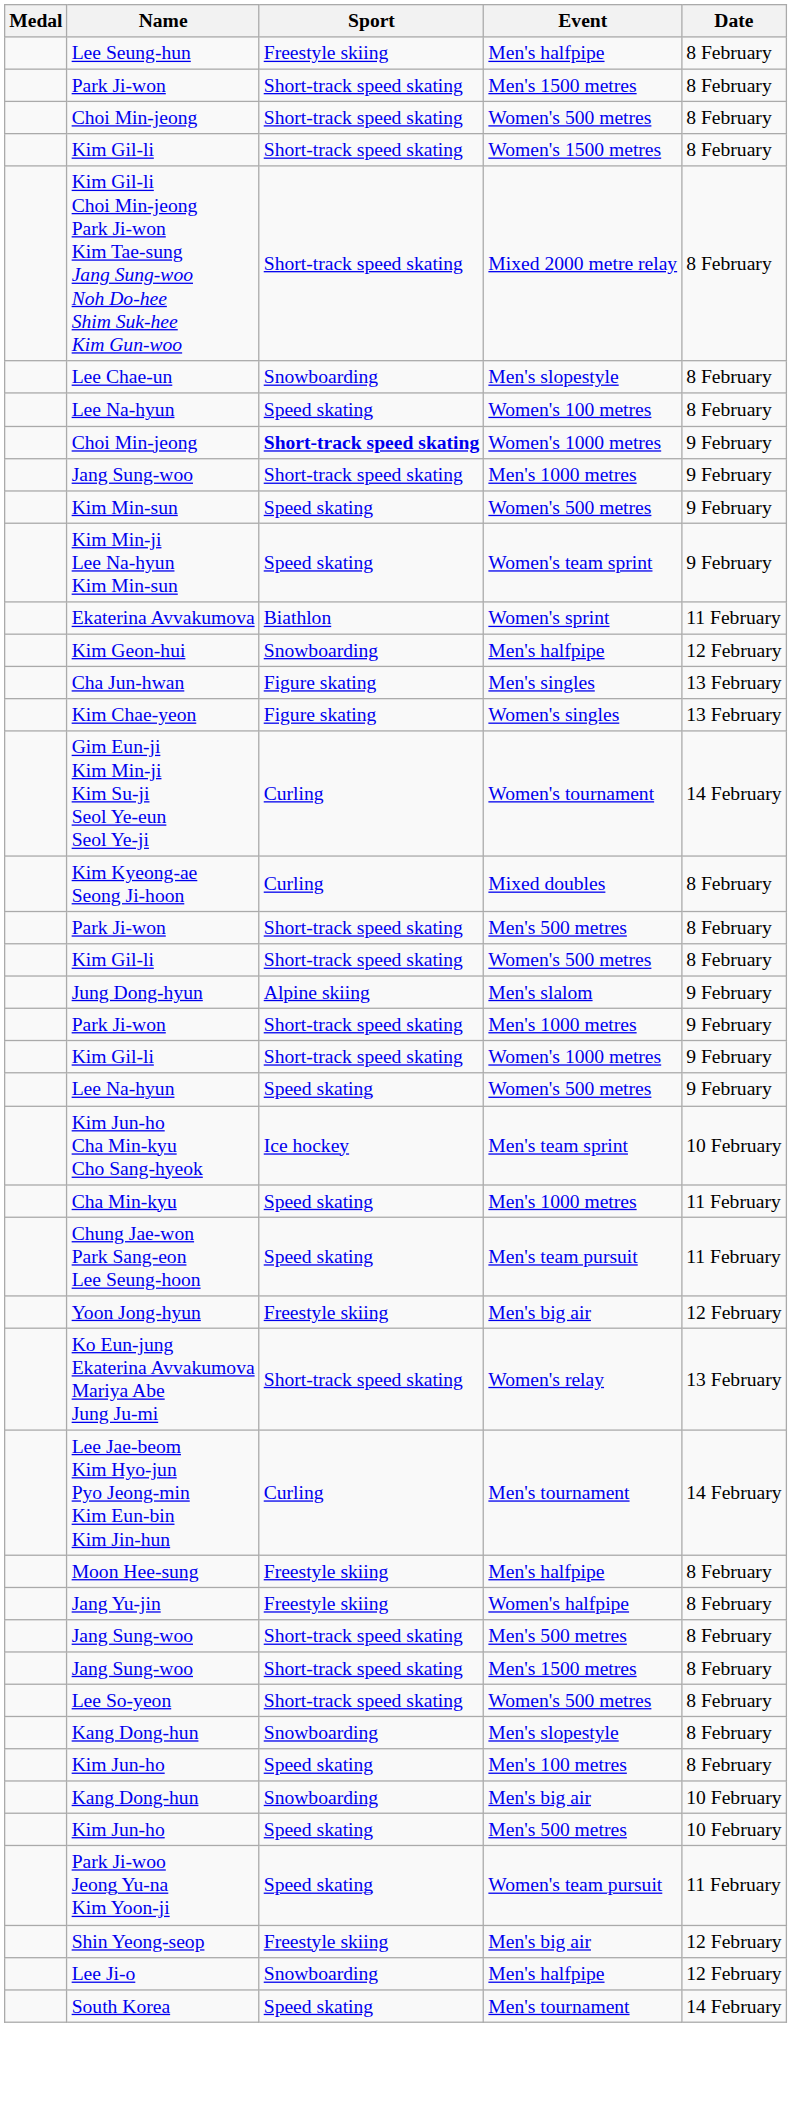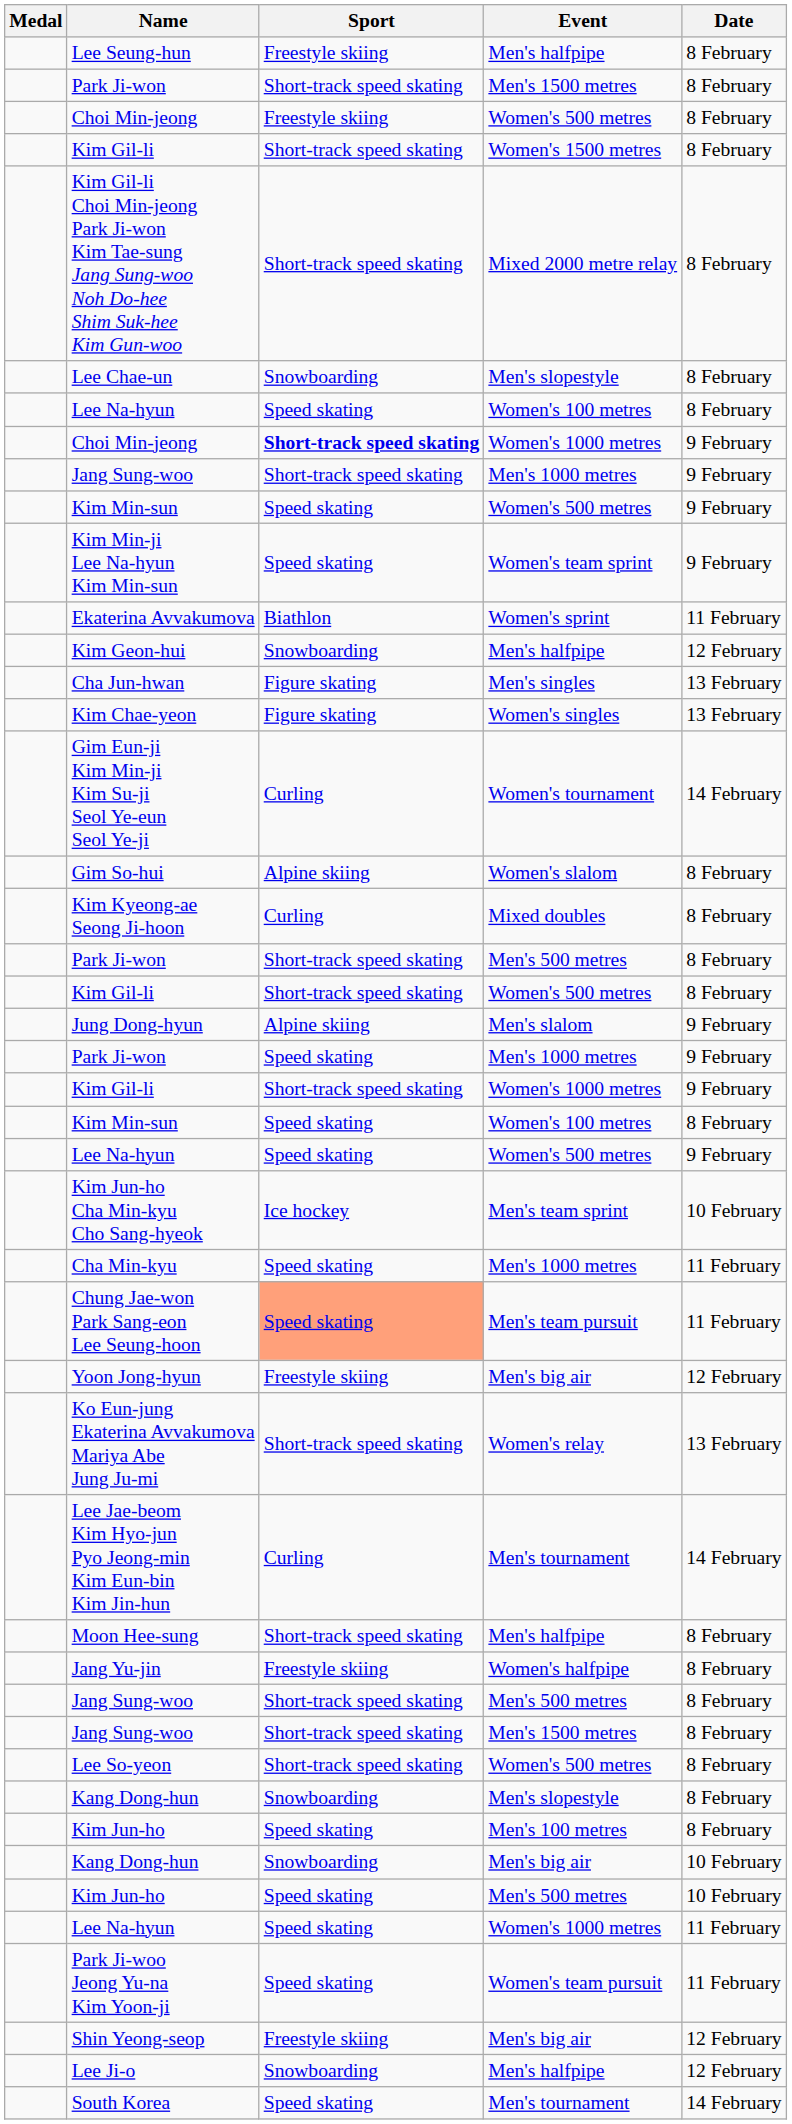 <table class="wikitable sortable" style="font-size: 95%;">
 <tr>
 <th>Medal</th>
 <th>Name</th>
 <th>Sport</th>
 <th>Event</th>
 <th>Date</th>
 </tr>
 <tr>
 <td></td>
 <td><a href='#'>Lee Seung-hun</a></td>
 <td><a href='#'>Freestyle skiing</a></td>
 <td><a href='#'>Men's halfpipe</a></td>
 <td>8 February</td>
 </tr>
 <tr>
 <td></td>
 <td><a href='#'>Park Ji-won</a></td>
 <td><a href='#'>Short-track speed skating</a></td>
 <td><a href='#'>Men's 1500 metres</a></td>
 <td>8 February</td>
 </tr>
 <tr>
 <td></td>
 <td><a href='#'>Choi Min-jeong</a></td>
-<td><a href='#'>Short-track speed skating</a></td>
+<td><a href='#'>Freestyle skiing</a></td>
 <td><a href='#'>Women's 500 metres</a></td>
 <td>8 February</td>
 </tr>
 <tr>
 <td></td>
 <td><a href='#'>Kim Gil-li</a></td>
 <td><a href='#'>Short-track speed skating</a></td>
 <td><a href='#'>Women's 1500 metres</a></td>
 <td>8 February</td>
 </tr>
 <tr>
 <td></td>
 <td><a href='#'>Kim Gil-li</a><br><a href='#'>Choi Min-jeong</a><br><a href='#'>Park Ji-won</a><br><a href='#'>Kim Tae-sung</a><br><em><a href='#'>Jang Sung-woo</a></em><br><em><a href='#'>Noh Do-hee</a></em><br><em><a href='#'>Shim Suk-hee</a></em><br><em><a href='#'>Kim Gun-woo</a></em></td>
 <td><a href='#'>Short-track speed skating</a></td>
 <td><a href='#'>Mixed 2000 metre relay</a></td>
 <td>8 February</td>
 </tr>
 <tr>
 <td></td>
 <td><a href='#'>Lee Chae-un</a></td>
 <td><a href='#'>Snowboarding</a></td>
 <td><a href='#'>Men's slopestyle</a></td>
 <td>8 February</td>
 </tr>
 <tr>
 <td></td>
 <td><a href='#'>Lee Na-hyun</a></td>
 <td><a href='#'>Speed skating</a></td>
 <td><a href='#'>Women's 100 metres</a></td>
 <td>8 February</td>
 </tr>
 <tr>
 <td></td>
 <td><a href='#'>Choi Min-jeong</a></td>
 <td><strong><a href='#'>Short-track speed skating</a></strong></td>
 <td><a href='#'>Women's 1000 metres</a></td>
 <td>9 February</td>
 </tr>
 <tr>
 <td></td>
 <td><a href='#'>Jang Sung-woo</a></td>
 <td><a href='#'>Short-track speed skating</a></td>
 <td><a href='#'>Men's 1000 metres</a></td>
 <td>9 February</td>
 </tr>
 <tr>
 <td></td>
 <td><a href='#'>Kim Min-sun</a></td>
 <td><a href='#'>Speed skating</a></td>
 <td><a href='#'>Women's 500 metres</a></td>
 <td>9 February</td>
 </tr>
 <tr>
 <td></td>
 <td><a href='#'>Kim Min-ji</a><br><a href='#'>Lee Na-hyun</a><br><a href='#'>Kim Min-sun</a></td>
 <td><a href='#'>Speed skating</a></td>
 <td><a href='#'>Women's team sprint</a></td>
 <td>9 February</td>
 </tr>
 <tr>
 <td></td>
 <td><a href='#'>Ekaterina Avvakumova</a></td>
 <td><a href='#'>Biathlon</a></td>
 <td><a href='#'>Women's sprint</a></td>
 <td>11 February</td>
 </tr>
 <tr>
 <td></td>
 <td><a href='#'>Kim Geon-hui</a></td>
 <td><a href='#'>Snowboarding</a></td>
 <td><a href='#'>Men's halfpipe</a></td>
 <td>12 February</td>
 </tr>
 <tr>
 <td></td>
 <td><a href='#'>Cha Jun-hwan</a></td>
 <td><a href='#'>Figure skating</a></td>
 <td><a href='#'>Men's singles</a></td>
 <td>13 February</td>
 </tr>
 <tr>
 <td></td>
 <td><a href='#'>Kim Chae-yeon</a></td>
 <td><a href='#'>Figure skating</a></td>
 <td><a href='#'>Women's singles</a></td>
 <td>13 February</td>
 </tr>
 <tr>
 <td></td>
 <td><a href='#'>Gim Eun-ji</a><br><a href='#'>Kim Min-ji</a><br><a href='#'>Kim Su-ji</a><br><a href='#'>Seol Ye-eun</a><br><a href='#'>Seol Ye-ji</a></td>
 <td><a href='#'>Curling</a></td>
 <td><a href='#'>Women's tournament</a></td>
 <td>14 February</td>
 </tr>
 <tr>
 <td></td>
+<td><a href='#'>Gim So-hui</a></td>
+<td><a href='#'>Alpine skiing</a></td>
+<td><a href='#'>Women's slalom</a></td>
+<td>8 February</td>
+</tr>
+<tr>
+<td></td>
 <td><a href='#'>Kim Kyeong-ae</a><br><a href='#'>Seong Ji-hoon</a></td>
 <td><a href='#'>Curling</a></td>
 <td><a href='#'>Mixed doubles</a></td>
 <td>8 February</td>
 </tr>
 <tr>
 <td></td>
 <td><a href='#'>Park Ji-won</a></td>
 <td><a href='#'>Short-track speed skating</a></td>
 <td><a href='#'>Men's 500 metres</a></td>
 <td>8 February</td>
 </tr>
 <tr>
 <td></td>
 <td><a href='#'>Kim Gil-li</a></td>
 <td><a href='#'>Short-track speed skating</a></td>
 <td><a href='#'>Women's 500 metres</a></td>
 <td>8 February</td>
 </tr>
 <tr>
 <td></td>
 <td><a href='#'>Jung Dong-hyun</a></td>
 <td><a href='#'>Alpine skiing</a></td>
 <td><a href='#'>Men's slalom</a></td>
 <td>9 February</td>
 </tr>
 <tr>
 <td></td>
 <td><a href='#'>Park Ji-won</a></td>
-<td><a href='#'>Short-track speed skating</a></td>
+<td><a href='#'>Speed skating</a></td>
 <td><a href='#'>Men's 1000 metres</a></td>
 <td>9 February</td>
 </tr>
 <tr>
 <td></td>
 <td><a href='#'>Kim Gil-li</a></td>
 <td><a href='#'>Short-track speed skating</a></td>
 <td><a href='#'>Women's 1000 metres</a></td>
 <td>9 February</td>
+</tr>
+<tr>
+<td></td>
+<td><a href='#'>Kim Min-sun</a></td>
+<td><a href='#'>Speed skating</a></td>
+<td><a href='#'>Women's 100 metres</a></td>
+<td>8 February</td>
 </tr>
 <tr>
 <td></td>
 <td><a href='#'>Lee Na-hyun</a></td>
 <td><a href='#'>Speed skating</a></td>
 <td><a href='#'>Women's 500 metres</a></td>
 <td>9 February</td>
 </tr>
 <tr>
 <td></td>
 <td><a href='#'>Kim Jun-ho</a><br><a href='#'>Cha Min-kyu</a><br><a href='#'>Cho Sang-hyeok</a></td>
 <td><a href='#'>Ice hockey</a></td>
 <td><a href='#'>Men's team sprint</a></td>
 <td>10 February</td>
 </tr>
 <tr>
 <td></td>
 <td><a href='#'>Cha Min-kyu</a></td>
 <td><a href='#'>Speed skating</a></td>
 <td><a href='#'>Men's 1000 metres</a></td>
 <td>11 February</td>
 </tr>
 <tr>
 <td></td>
 <td><a href='#'>Chung Jae-won</a><br><a href='#'>Park Sang-eon</a><br><a href='#'>Lee Seung-hoon</a></td>
-<td><a href='#'>Speed skating</a></td>
+<td style="background: lightsalmon;"><a href='#'>Speed skating</a></td>
 <td><a href='#'>Men's team pursuit</a></td>
 <td>11 February</td>
 </tr>
 <tr>
 <td></td>
 <td><a href='#'>Yoon Jong-hyun</a></td>
 <td><a href='#'>Freestyle skiing</a></td>
 <td><a href='#'>Men's big air</a></td>
 <td>12 February</td>
 </tr>
 <tr>
 <td></td>
 <td><a href='#'>Ko Eun-jung</a><br><a href='#'>Ekaterina Avvakumova</a><br><a href='#'>Mariya Abe</a><br><a href='#'>Jung Ju-mi</a></td>
 <td><a href='#'>Short-track speed skating</a></td>
 <td><a href='#'>Women's relay</a></td>
 <td>13 February</td>
 </tr>
 <tr>
 <td></td>
 <td><a href='#'>Lee Jae-beom</a><br><a href='#'>Kim Hyo-jun</a><br><a href='#'>Pyo Jeong-min</a><br><a href='#'>Kim Eun-bin</a><br><a href='#'>Kim Jin-hun</a></td>
 <td><a href='#'>Curling</a></td>
 <td><a href='#'>Men's tournament</a></td>
 <td>14 February</td>
 </tr>
 <tr>
 <td></td>
 <td><a href='#'>Moon Hee-sung</a></td>
-<td><a href='#'>Freestyle skiing</a></td>
+<td><a href='#'>Short-track speed skating</a></td>
 <td><a href='#'>Men's halfpipe</a></td>
 <td>8 February</td>
 </tr>
 <tr>
 <td></td>
 <td><a href='#'>Jang Yu-jin</a></td>
 <td><a href='#'>Freestyle skiing</a></td>
 <td><a href='#'>Women's halfpipe</a></td>
 <td>8 February</td>
 </tr>
 <tr>
 <td></td>
 <td><a href='#'>Jang Sung-woo</a></td>
 <td><a href='#'>Short-track speed skating</a></td>
 <td><a href='#'>Men's 500 metres</a></td>
 <td>8 February</td>
 </tr>
 <tr>
 <td></td>
 <td><a href='#'>Jang Sung-woo</a></td>
 <td><a href='#'>Short-track speed skating</a></td>
 <td><a href='#'>Men's 1500 metres</a></td>
 <td>8 February</td>
 </tr>
 <tr>
 <td></td>
 <td><a href='#'>Lee So-yeon</a></td>
 <td><a href='#'>Short-track speed skating</a></td>
 <td><a href='#'>Women's 500 metres</a></td>
 <td>8 February</td>
 </tr>
 <tr>
 <td></td>
 <td><a href='#'>Kang Dong-hun</a></td>
 <td><a href='#'>Snowboarding</a></td>
 <td><a href='#'>Men's slopestyle</a></td>
 <td>8 February</td>
 </tr>
 <tr>
 <td></td>
 <td><a href='#'>Kim Jun-ho</a></td>
 <td><a href='#'>Speed skating</a></td>
 <td><a href='#'>Men's 100 metres</a></td>
 <td>8 February</td>
 </tr>
 <tr>
 <td></td>
 <td><a href='#'>Kang Dong-hun</a></td>
 <td><a href='#'>Snowboarding</a></td>
 <td><a href='#'>Men's big air</a></td>
 <td>10 February</td>
 </tr>
 <tr>
 <td></td>
 <td><a href='#'>Kim Jun-ho</a></td>
 <td><a href='#'>Speed skating</a></td>
 <td><a href='#'>Men's 500 metres</a></td>
 <td>10 February</td>
 </tr>
 <tr>
 <td></td>
+<td><a href='#'>Lee Na-hyun</a></td>
+<td><a href='#'>Speed skating</a></td>
+<td><a href='#'>Women's 1000 metres</a></td>
+<td>11 February</td>
+</tr>
+<tr>
+<td></td>
 <td><a href='#'>Park Ji-woo</a><br><a href='#'>Jeong Yu-na</a><br><a href='#'>Kim Yoon-ji</a></td>
 <td><a href='#'>Speed skating</a></td>
 <td><a href='#'>Women's team pursuit</a></td>
 <td>11 February</td>
 </tr>
 <tr>
 <td></td>
 <td><a href='#'>Shin Yeong-seop</a></td>
 <td><a href='#'>Freestyle skiing</a></td>
 <td><a href='#'>Men's big air</a></td>
 <td>12 February</td>
 </tr>
 <tr>
 <td></td>
 <td><a href='#'>Lee Ji-o</a></td>
 <td><a href='#'>Snowboarding</a></td>
 <td><a href='#'>Men's halfpipe</a></td>
 <td>12 February</td>
 </tr>
 <tr>
 <td></td>
 <td><a href='#'>South Korea</a></td>
 <td><a href='#'>Speed skating</a></td>
 <td><a href='#'>Men's tournament</a></td>
 <td>14 February</td>
 </tr>
 </table>
